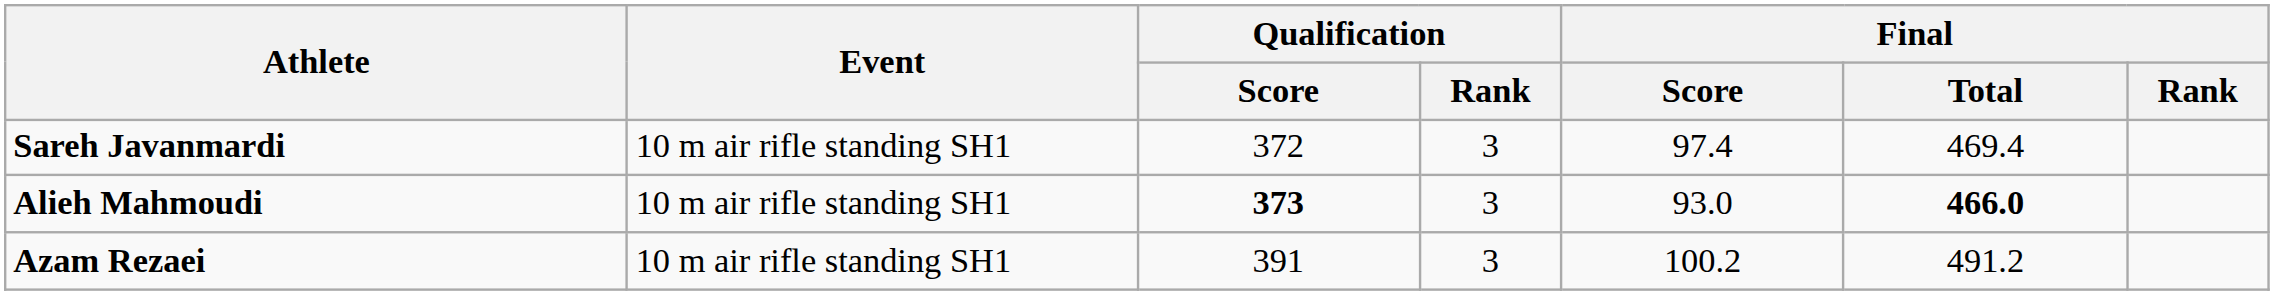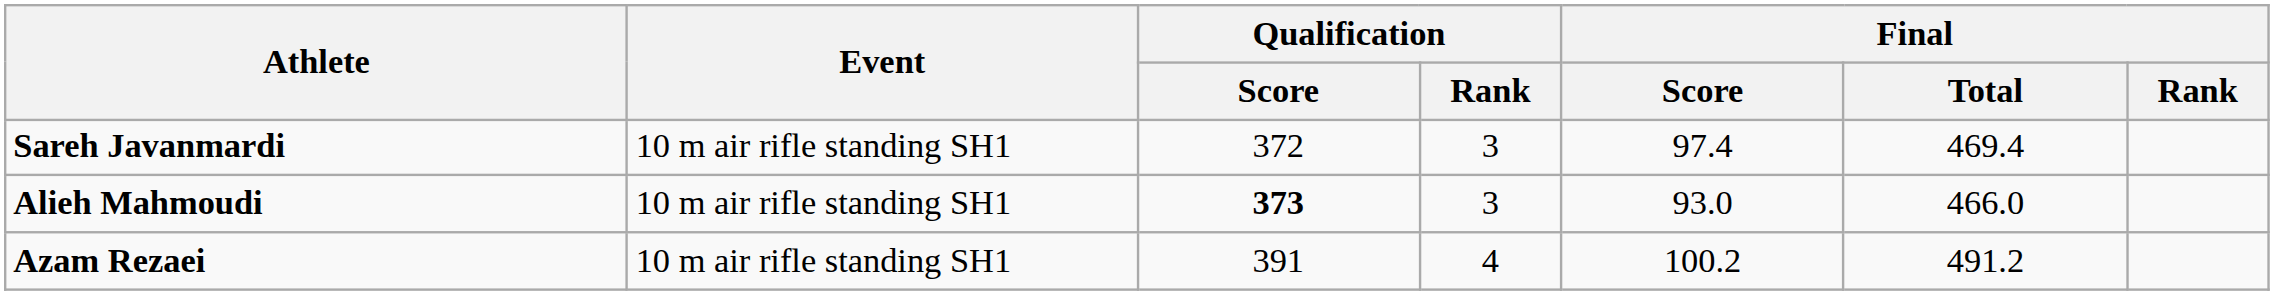 <table class="wikitable" width="75%" style="text-align:center; font-size:90%">
 <tr>
 <th rowspan="2" width="22%">Athlete</th>
 <th rowspan="2" width="18%">Event</th>
 <th colspan="2">Qualification</th>
 <th colspan="3">Final</th>
 </tr>
 <tr>
 <th width="10%">Score</th>
 <th width="5%">Rank</th>
 <th width="10%">Score</th>
 <th width="10%">Total</th>
 <th width="5%">Rank</th>
 </tr>
 <tr>
 <td align="left"><strong>Sareh Javanmardi</strong></td>
 <td align="left">10 m air rifle standing SH1</td>
 <td>372</td>
 <td>3 <strong></strong></td>
 <td>97.4</td>
 <td>469.4</td>
 <td></td>
 </tr>
 <tr>
 <td align="left"><strong>Alieh Mahmoudi</strong></td>
 <td align="left">10 m air rifle standing SH1</td>
 <td><strong>373</strong></td>
 <td>3 <strong></strong></td>
 <td>93.0</td>
-<td><strong>466.0</strong></td>
+<td>466.0</td>
 <td></td>
 </tr>
 <tr>
 <td align="left"><strong>Azam Rezaei</strong></td>
 <td align="left">10 m air rifle standing SH1</td>
 <td>391</td>
-<td>3 <strong></strong></td>
+<td>4 <strong></strong></td>
 <td>100.2</td>
 <td>491.2</td>
 <td></td>
 </tr>
 </table>
